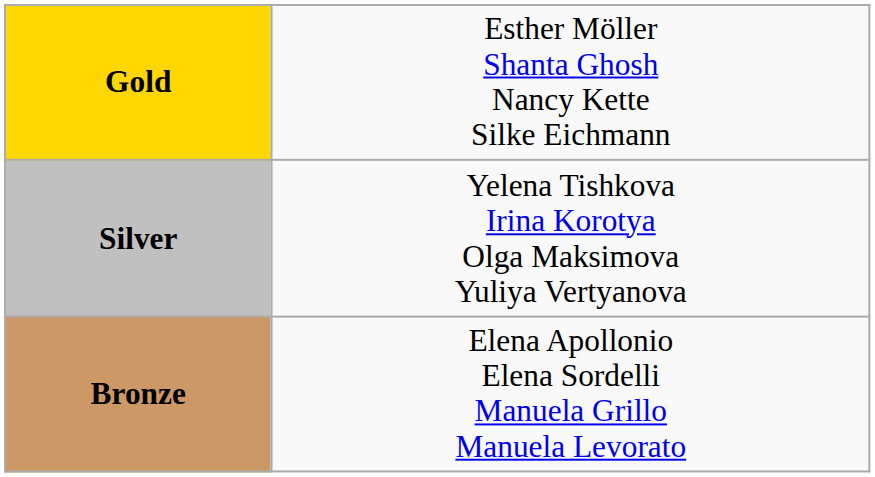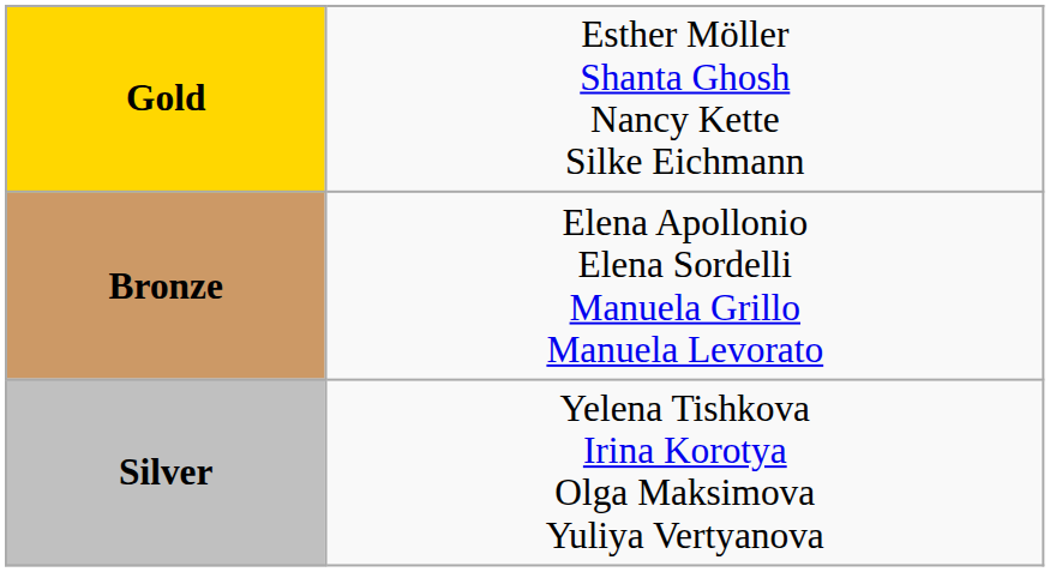 <table class="wikitable" style="text-align:center; " width="35%">
 <tr>
 <td bgcolor="gold"><strong>Gold</strong></td>
 <td>Esther Möller<br><a href='#'>Shanta Ghosh</a><br>Nancy Kette<br>Silke Eichmann<br>  <small><em></em></small></td>
 </tr>
 <tr>
+<td bgcolor="CC9966"><strong>Bronze</strong></td>
+<td>Elena Apollonio<br>Elena Sordelli<br><a href='#'>Manuela Grillo</a><br><a href='#'>Manuela Levorato</a><br>  <small><em></em></small></td>
+</tr>
+<tr>
 <td bgcolor="silver"><strong>Silver</strong></td>
 <td>Yelena Tishkova<br><a href='#'>Irina Korotya</a><br>Olga Maksimova<br>Yuliya Vertyanova<br>  <small><em></em></small></td>
 </tr>
-<tr>
-<td bgcolor="CC9966"><strong>Bronze</strong></td>
-<td>Elena Apollonio<br>Elena Sordelli<br><a href='#'>Manuela Grillo</a><br><a href='#'>Manuela Levorato</a><br>  <small><em></em></small></td>
-</tr>
 </table>
